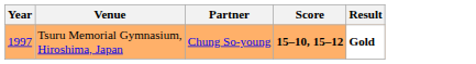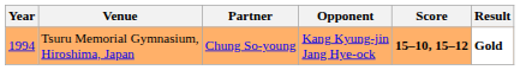 <table class="sortable wikitable" style="font-size: 90%;">
 <tr>
 <th>Year</th>
 <th>Venue</th>
 <th>Partner</th>
+<th>Opponent</th>
 <th>Score</th>
 <th>Result</th>
 </tr>
 <tr style="background:#FFB069">
-<td align="center"><a href='#'>1997</a></td>
+<td align="center"><a href='#'>1994</a></td>
 <td align="left">Tsuru Memorial Gymnasium,<br><a href='#'>Hiroshima, Japan</a></td>
 <td align="left"> <a href='#'>Chung So-young</a></td>
+<td align="left"> <a href='#'>Kang Kyung-jin</a> <br>  <a href='#'>Jang Hye-ock</a></td>
 <td align="left"><strong>15–10, 15–12</strong></td>
 <td style="text-align:left; background:white"> <strong>Gold</strong></td>
 </tr>
 </table>
